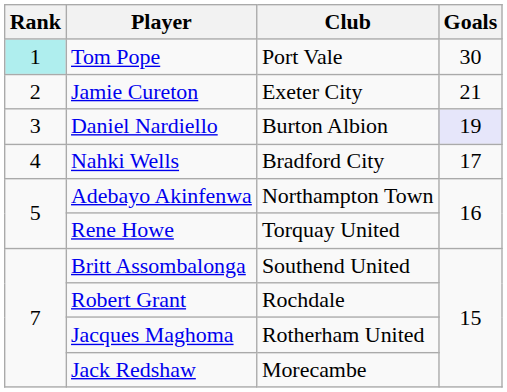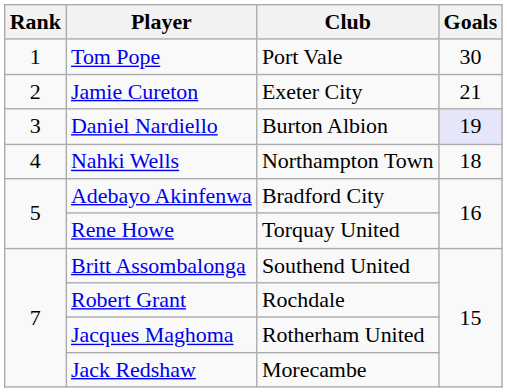 <table class="wikitable" style="text-align:center">
 <tr>
 <th>Rank</th>
 <th>Player</th>
 <th>Club</th>
 <th>Goals</th>
 </tr>
 <tr>
-<td style="background: paleturquoise;">1</td>
+<td>1</td>
 <td align="left"><a href='#'>Tom Pope</a></td>
 <td align="left">Port Vale</td>
 <td>30</td>
 </tr>
 <tr>
 <td>2</td>
 <td align="left"><a href='#'>Jamie Cureton</a></td>
 <td align="left">Exeter City</td>
 <td>21</td>
 </tr>
 <tr>
 <td>3</td>
 <td align="left"><a href='#'>Daniel Nardiello</a></td>
 <td align="left">Burton Albion</td>
 <td style="background: lavender;">19</td>
 </tr>
 <tr>
 <td>4</td>
 <td align="left"><a href='#'>Nahki Wells</a></td>
-<td align="left">Bradford City</td>
-<td>17</td>
+<td align="left">Northampton Town</td>
+<td>18</td>
 </tr>
 <tr>
 <td rowspan=2>5</td>
 <td align="left"><a href='#'>Adebayo Akinfenwa</a></td>
-<td align="left">Northampton Town</td>
+<td align="left">Bradford City</td>
 <td rowspan=2>16</td>
 </tr>
 <tr>
 <td align="left"><a href='#'>Rene Howe</a></td>
 <td align="left">Torquay United</td>
 </tr>
 <tr>
 <td rowspan=4>7</td>
 <td align="left"><a href='#'>Britt Assombalonga</a></td>
 <td align="left">Southend United</td>
 <td rowspan=4>15</td>
 </tr>
 <tr>
 <td align="left"><a href='#'>Robert Grant</a></td>
 <td align="left">Rochdale</td>
 </tr>
 <tr>
 <td align="left"><a href='#'>Jacques Maghoma</a></td>
 <td align="left">Rotherham United</td>
 </tr>
 <tr>
 <td align="left"><a href='#'>Jack Redshaw</a></td>
 <td align="left">Morecambe</td>
 </tr>
 </table>
